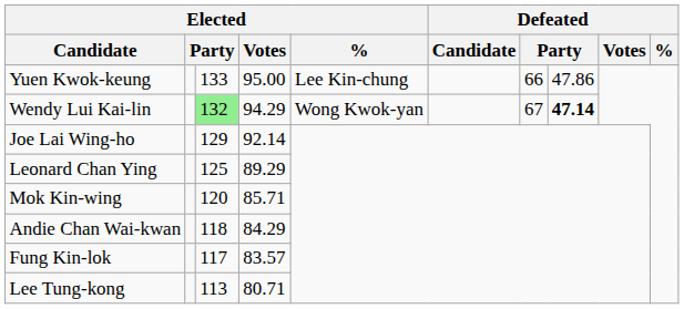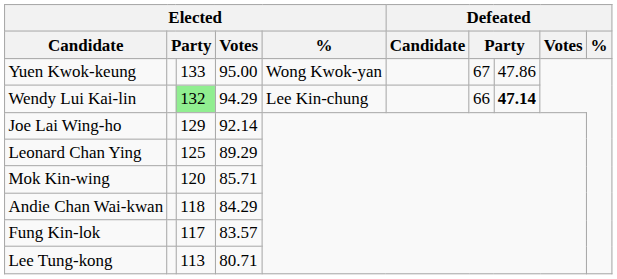 <table class="wikitable">
 <tr>
 <th colspan="5">Elected</th>
 <th colspan="5">Defeated</th>
 </tr>
 <tr>
 <th>Candidate</th>
 <th colspan="2">Party</th>
 <th>Votes</th>
 <th>%</th>
 <th>Candidate</th>
 <th colspan="2">Party</th>
 <th>Votes</th>
 <th>%</th>
 </tr>
 <tr>
 <td>Yuen Kwok-keung</td>
 <td></td>
 <td>133</td>
 <td>95.00</td>
-<td>Lee Kin-chung</td>
+<td>Wong Kwok-yan</td>
 <td></td>
-<td>66</td>
+<td>67</td>
 <td>47.86</td>
 </tr>
 <tr>
 <td>Wendy Lui Kai-lin</td>
 <td></td>
 <td style="background: lightgreen;">132</td>
 <td>94.29</td>
-<td>Wong Kwok-yan</td>
+<td>Lee Kin-chung</td>
 <td></td>
-<td>67</td>
+<td>66</td>
 <td><strong>47.14</strong></td>
 </tr>
 <tr>
 <td>Joe Lai Wing-ho</td>
 <td></td>
 <td>129</td>
 <td>92.14</td>
 <td rowspan=6 colspan=5></td>
 </tr>
 <tr>
 <td>Leonard Chan Ying</td>
 <td></td>
 <td>125</td>
 <td>89.29</td>
 </tr>
 <tr>
 <td>Mok Kin-wing</td>
 <td></td>
 <td>120</td>
 <td>85.71</td>
 </tr>
 <tr>
 <td>Andie Chan Wai-kwan</td>
 <td></td>
 <td>118</td>
 <td>84.29</td>
 </tr>
 <tr>
 <td>Fung Kin-lok</td>
 <td></td>
 <td>117</td>
 <td>83.57</td>
 </tr>
 <tr>
 <td>Lee Tung-kong</td>
 <td></td>
 <td>113</td>
 <td>80.71</td>
 </tr>
 </table>
